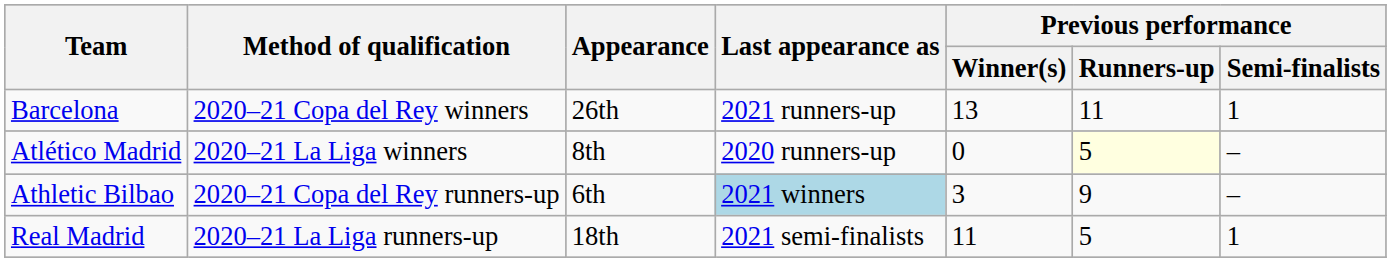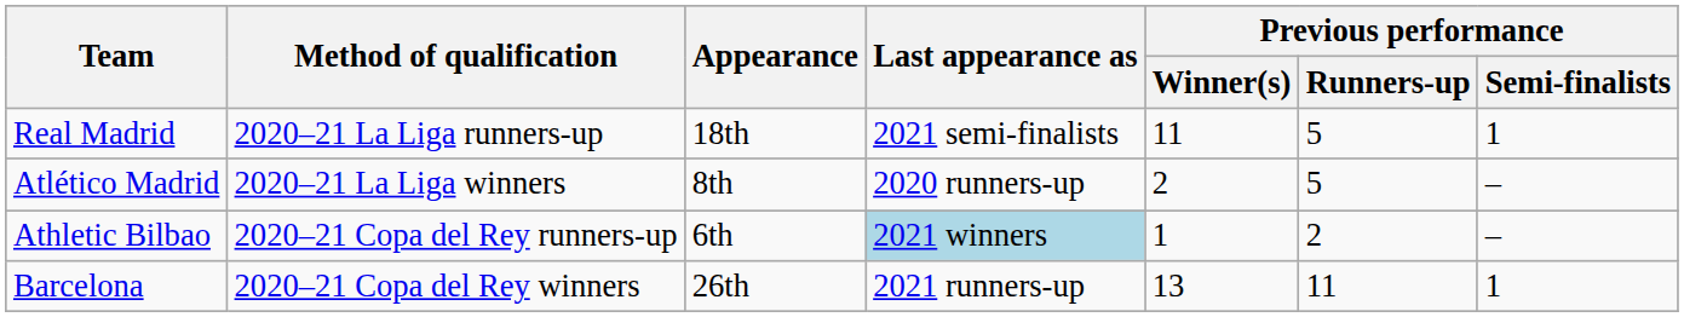 <table class="wikitable">
 <tr>
 <th rowspan="2">Team</th>
 <th rowspan="2">Method of qualification</th>
 <th rowspan="2">Appearance</th>
 <th rowspan="2">Last appearance as</th>
 <th colspan="3">Previous performance</th>
 </tr>
 <tr>
 <th>Winner(s)</th>
 <th>Runners-up</th>
 <th>Semi-finalists</th>
 </tr>
 <tr>
+<td><a href='#'>Real Madrid</a></td>
+<td><a href='#'>2020–21 La Liga</a> runners-up</td>
+<td>18th</td>
+<td><a href='#'>2021</a> semi-finalists</td>
+<td>11</td>
+<td>5</td>
+<td>1</td>
+</tr>
+<tr>
+<td><a href='#'>Atlético Madrid</a></td>
+<td><a href='#'>2020–21 La Liga</a> winners</td>
+<td>8th</td>
+<td><a href='#'>2020</a> runners-up</td>
+<td>2</td>
+<td>5</td>
+<td>–</td>
+</tr>
+<tr>
+<td><a href='#'>Athletic Bilbao</a></td>
+<td><a href='#'>2020–21 Copa del Rey</a> runners-up</td>
+<td>6th</td>
+<td style="background: lightblue;"><a href='#'>2021</a> winners</td>
+<td>1</td>
+<td>2</td>
+<td>–</td>
+</tr>
+<tr>
 <td><a href='#'>Barcelona</a></td>
 <td><a href='#'>2020–21 Copa del Rey</a> winners</td>
 <td>26th</td>
 <td><a href='#'>2021</a> runners-up</td>
 <td>13</td>
 <td>11</td>
 <td>1</td>
 </tr>
-<tr>
-<td><a href='#'>Atlético Madrid</a></td>
-<td><a href='#'>2020–21 La Liga</a> winners</td>
-<td>8th</td>
-<td><a href='#'>2020</a> runners-up</td>
-<td>0</td>
-<td style="background: lightyellow;">5</td>
-<td>–</td>
-</tr>
-<tr>
-<td><a href='#'>Athletic Bilbao</a></td>
-<td><a href='#'>2020–21 Copa del Rey</a> runners-up</td>
-<td>6th</td>
-<td style="background: lightblue;"><a href='#'>2021</a> winners</td>
-<td>3</td>
-<td>9</td>
-<td>–</td>
-</tr>
-<tr>
-<td><a href='#'>Real Madrid</a></td>
-<td><a href='#'>2020–21 La Liga</a> runners-up</td>
-<td>18th</td>
-<td><a href='#'>2021</a> semi-finalists</td>
-<td>11</td>
-<td>5</td>
-<td>1</td>
-</tr>
 </table>
